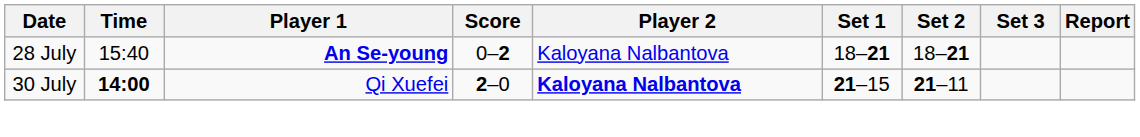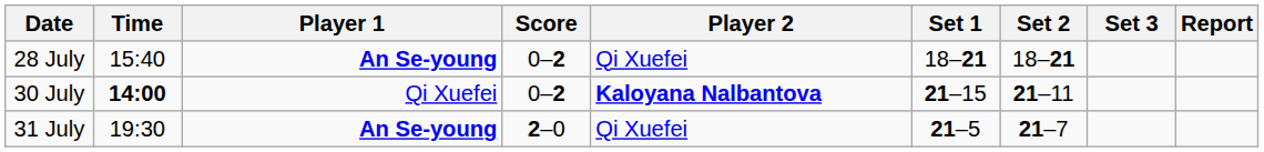 <table class="wikitable" style="font-size:90%; text-align:center">
 <tr>
 <th width="50">Date</th>
 <th width="50">Time</th>
 <th width="200">Player 1</th>
 <th width="50">Score</th>
 <th width="200">Player 2</th>
 <th width="50">Set 1</th>
 <th width="50">Set 2</th>
 <th width="50">Set 3</th>
 <th>Report</th>
 </tr>
 <tr>
 <td>28 July</td>
 <td>15:40</td>
 <td align="right"><strong><a href='#'>An Se-young</a> </strong></td>
 <td>0–<strong>2</strong></td>
-<td align="left"> <a href='#'>Kaloyana Nalbantova</a></td>
+<td align="left"> <a href='#'>Qi Xuefei</a></td>
 <td>18–<strong>21</strong></td>
 <td>18–<strong>21</strong></td>
 <td></td>
 <td></td>
 </tr>
 <tr>
 <td>30 July</td>
 <td><strong>14:00</strong></td>
 <td align="right"><a href='#'>Qi Xuefei</a> </td>
-<td><strong>2</strong>–0</td>
+<td>0–<strong>2</strong></td>
 <td align="left"><strong> <a href='#'>Kaloyana Nalbantova</a></strong></td>
 <td><strong>21</strong>–15</td>
 <td><strong>21</strong>–11</td>
 <td></td>
 <td></td>
 </tr>
+<tr>
+<td>31 July</td>
+<td>19:30</td>
+<td align="right"><strong><a href='#'>An Se-young</a> </strong></td>
+<td><strong>2</strong>–0</td>
+<td align="left"> <a href='#'>Qi Xuefei</a></td>
+<td><strong>21</strong>–5</td>
+<td><strong>21</strong>–7</td>
+<td></td>
+<td></td>
+</tr>
 </table>
